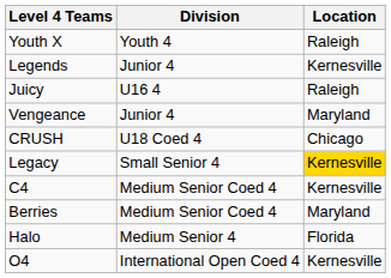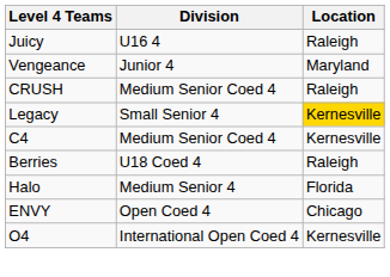 <table class="wikitable">
 <tr>
 <th>Level 4 Teams</th>
 <th>Division</th>
 <th>Location</th>
-</tr>
-<tr>
-<td>Youth X</td>
-<td>Youth 4</td>
-<td>Raleigh</td>
-</tr>
-<tr>
-<td>Legends</td>
-<td>Junior 4</td>
-<td>Kernesville</td>
 </tr>
 <tr>
 <td>Juicy</td>
 <td>U16 4</td>
 <td>Raleigh</td>
 </tr>
 <tr>
 <td>Vengeance</td>
 <td>Junior 4</td>
 <td>Maryland</td>
 </tr>
 <tr>
 <td>CRUSH</td>
-<td>U18 Coed 4</td>
-<td>Chicago</td>
+<td>Medium Senior Coed 4</td>
+<td>Raleigh</td>
 </tr>
 <tr>
 <td>Legacy</td>
 <td>Small Senior 4</td>
 <td style="background: gold;">Kernesville</td>
 </tr>
 <tr>
 <td>C4</td>
 <td>Medium Senior Coed 4</td>
 <td>Kernesville</td>
 </tr>
 <tr>
 <td>Berries</td>
-<td>Medium Senior Coed 4</td>
-<td>Maryland</td>
+<td>U18 Coed 4</td>
+<td>Raleigh</td>
 </tr>
 <tr>
 <td>Halo</td>
 <td>Medium Senior 4</td>
 <td>Florida</td>
 </tr>
 <tr>
+<td>ENVY</td>
+<td>Open Coed 4</td>
+<td>Chicago</td>
+</tr>
+<tr>
 <td>O4</td>
 <td>International Open Coed 4</td>
 <td>Kernesville</td>
 </tr>
 </table>
